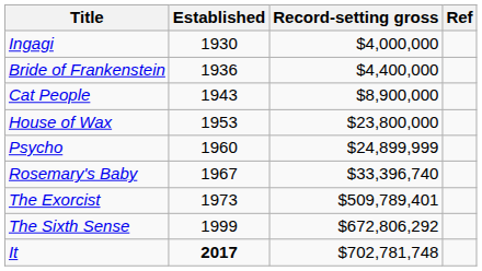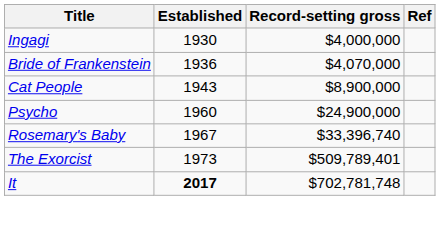 <table class="wikitable">
 <tr>
 <th scope="col">Title</th>
 <th scope="col">Established</th>
 <th scope="col">Record-setting gross</th>
 <th scope="col">Ref</th>
 </tr>
 <tr>
 <td><em><a href='#'>Ingagi</a></em></td>
 <td style="text-align:center;">1930</td>
 <td style="text-align:right;">$4,000,000</td>
 <td></td>
 </tr>
 <tr>
 <td><em><a href='#'>Bride of Frankenstein</a></em></td>
 <td style="text-align:center;">1936</td>
-<td style="text-align:right;">$4,400,000</td>
+<td style="text-align:right;">$4,070,000</td>
 <td></td>
 </tr>
 <tr>
 <td><em><a href='#'>Cat People</a></em></td>
 <td style="text-align:center;">1943</td>
 <td style="text-align:right;">$8,900,000</td>
 <td></td>
 </tr>
 <tr>
-<td><em><a href='#'>House of Wax</a></em></td>
-<td style="text-align:center;">1953</td>
-<td style="text-align:right;">$23,800,000</td>
-<td></td>
-</tr>
-<tr>
 <td><em><a href='#'>Psycho</a></em></td>
 <td style="text-align:center;">1960</td>
-<td style="text-align:right;">$24,899,999</td>
+<td style="text-align:right;">$24,900,000</td>
 <td></td>
 </tr>
 <tr>
 <td><em><a href='#'>Rosemary's Baby</a></em></td>
 <td style="text-align:center;">1967</td>
 <td style="text-align:right;">$33,396,740</td>
 <td></td>
 </tr>
 <tr>
 <td><em><a href='#'>The Exorcist</a></em></td>
 <td style="text-align:center;">1973</td>
 <td style="text-align:right;">$509,789,401</td>
 <td></td>
 </tr>
 <tr>
-<td><em><a href='#'>The Sixth Sense</a></em></td>
-<td style="text-align:center;">1999</td>
-<td style="text-align:right;">$672,806,292</td>
-<td></td>
-</tr>
-<tr>
 <td scope="row"><em><a href='#'>It</a></em></td>
 <td style="text-align:center;"><strong>2017</strong></td>
 <td style="text-align:right;">$702,781,748</td>
 <td></td>
 </tr>
 </table>
